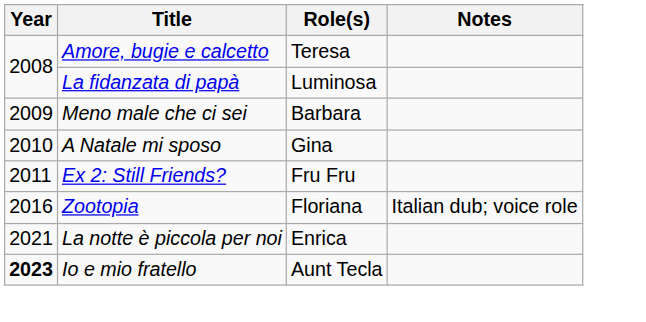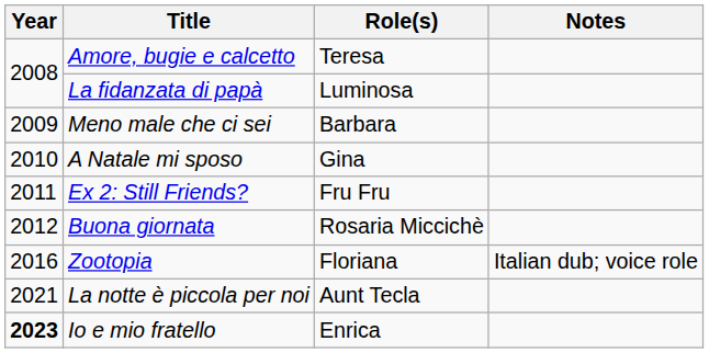 <table class="wikitable plainrowheaders sortable">
 <tr>
 <th scope="col">Year</th>
 <th scope="col">Title</th>
 <th scope="col">Role(s)</th>
 <th scope="col" class="unsortable">Notes</th>
 </tr>
 <tr>
 <td rowspan="2">2008</td>
 <td><em><a href='#'>Amore, bugie e calcetto</a></em></td>
 <td>Teresa</td>
 <td></td>
 </tr>
 <tr>
 <td><em><a href='#'>La fidanzata di papà</a></em></td>
 <td>Luminosa</td>
 <td></td>
 </tr>
 <tr>
 <td>2009</td>
 <td><em>Meno male che ci sei</em></td>
 <td>Barbara</td>
 <td></td>
 </tr>
 <tr>
 <td>2010</td>
 <td><em>A Natale mi sposo</em></td>
 <td>Gina</td>
 <td></td>
 </tr>
 <tr>
 <td>2011</td>
 <td><em><a href='#'>Ex 2: Still Friends?</a></em></td>
 <td>Fru Fru</td>
 <td></td>
 </tr>
 <tr>
+<td>2012</td>
+<td><em><a href='#'>Buona giornata</a></em></td>
+<td>Rosaria Miccichè</td>
+<td></td>
+</tr>
+<tr>
 <td>2016</td>
 <td><em><a href='#'>Zootopia</a></em></td>
 <td>Floriana</td>
 <td>Italian dub; voice role</td>
 </tr>
 <tr>
 <td>2021</td>
 <td><em>La notte è piccola per noi</em></td>
-<td>Enrica</td>
+<td>Aunt Tecla</td>
 <td></td>
 </tr>
 <tr>
 <td><strong>2023</strong></td>
 <td><em>Io e mio fratello</em></td>
-<td>Aunt Tecla</td>
+<td>Enrica</td>
 <td></td>
 </tr>
 </table>
